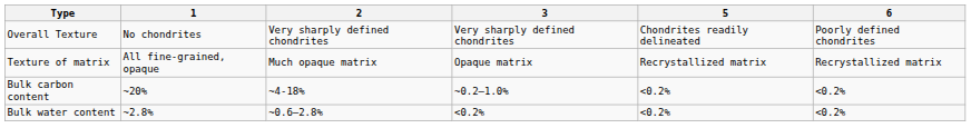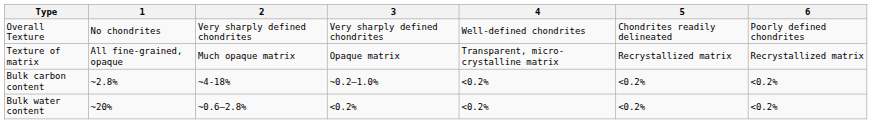 <table class="wikitable">
 <tr>
 <th>Type</th>
 <th>1</th>
 <th>2</th>
 <th>3</th>
+<th>4</th>
 <th>5</th>
 <th>6</th>
 </tr>
 <tr>
 <td>Overall Texture</td>
 <td>No chondrites</td>
 <td>Very sharply defined chondrites</td>
 <td>Very sharply defined chondrites</td>
+<td>Well-defined chondrites</td>
 <td>Chondrites readily delineated</td>
 <td>Poorly defined chondrites</td>
 </tr>
 <tr>
 <td>Texture of matrix</td>
 <td>All fine-grained, opaque</td>
 <td>Much opaque matrix</td>
 <td>Opaque matrix</td>
+<td>Transparent, micro-crystalline matrix</td>
 <td>Recrystallized matrix</td>
 <td>Recrystallized matrix</td>
 </tr>
 <tr>
 <td>Bulk carbon content</td>
-<td>~20%</td>
+<td>~2.8%</td>
 <td>~4-18%</td>
 <td>~0.2–1.0%</td>
+<td><0.2%</td>
 <td><0.2%</td>
 <td><0.2%</td>
 </tr>
 <tr>
 <td>Bulk water content</td>
-<td>~2.8%</td>
+<td>~20%</td>
 <td>~0.6–2.8%</td>
+<td><0.2%</td>
 <td><0.2%</td>
 <td><0.2%</td>
 <td><0.2%</td>
 </tr>
 </table>
